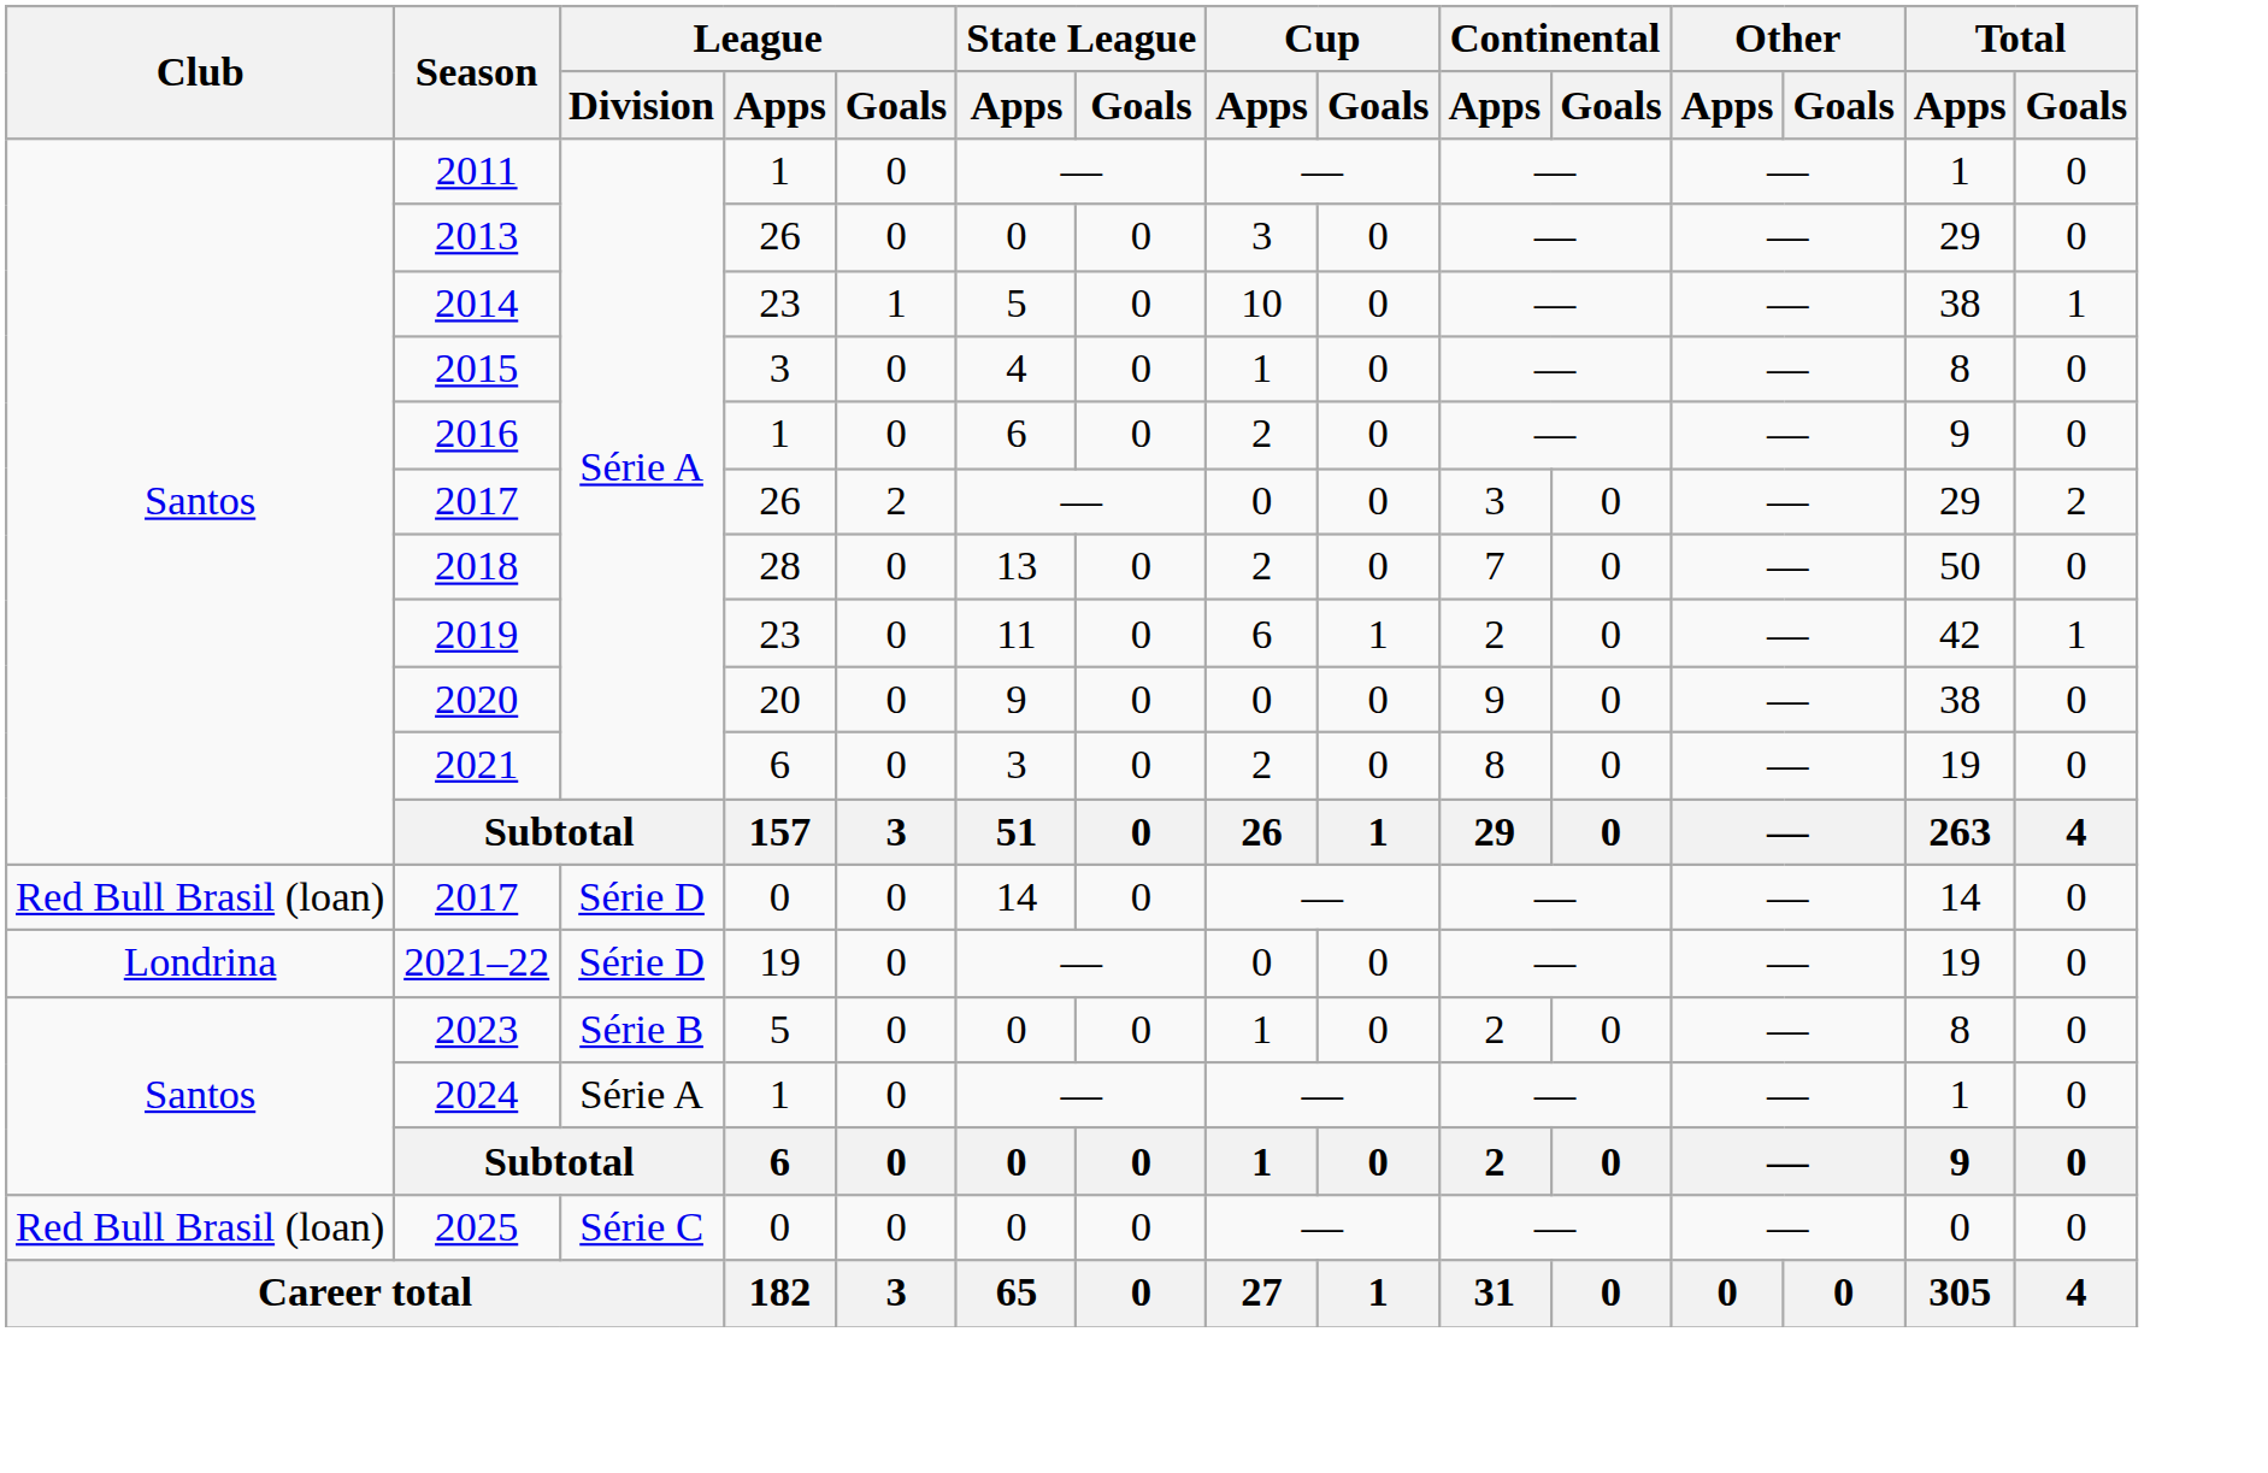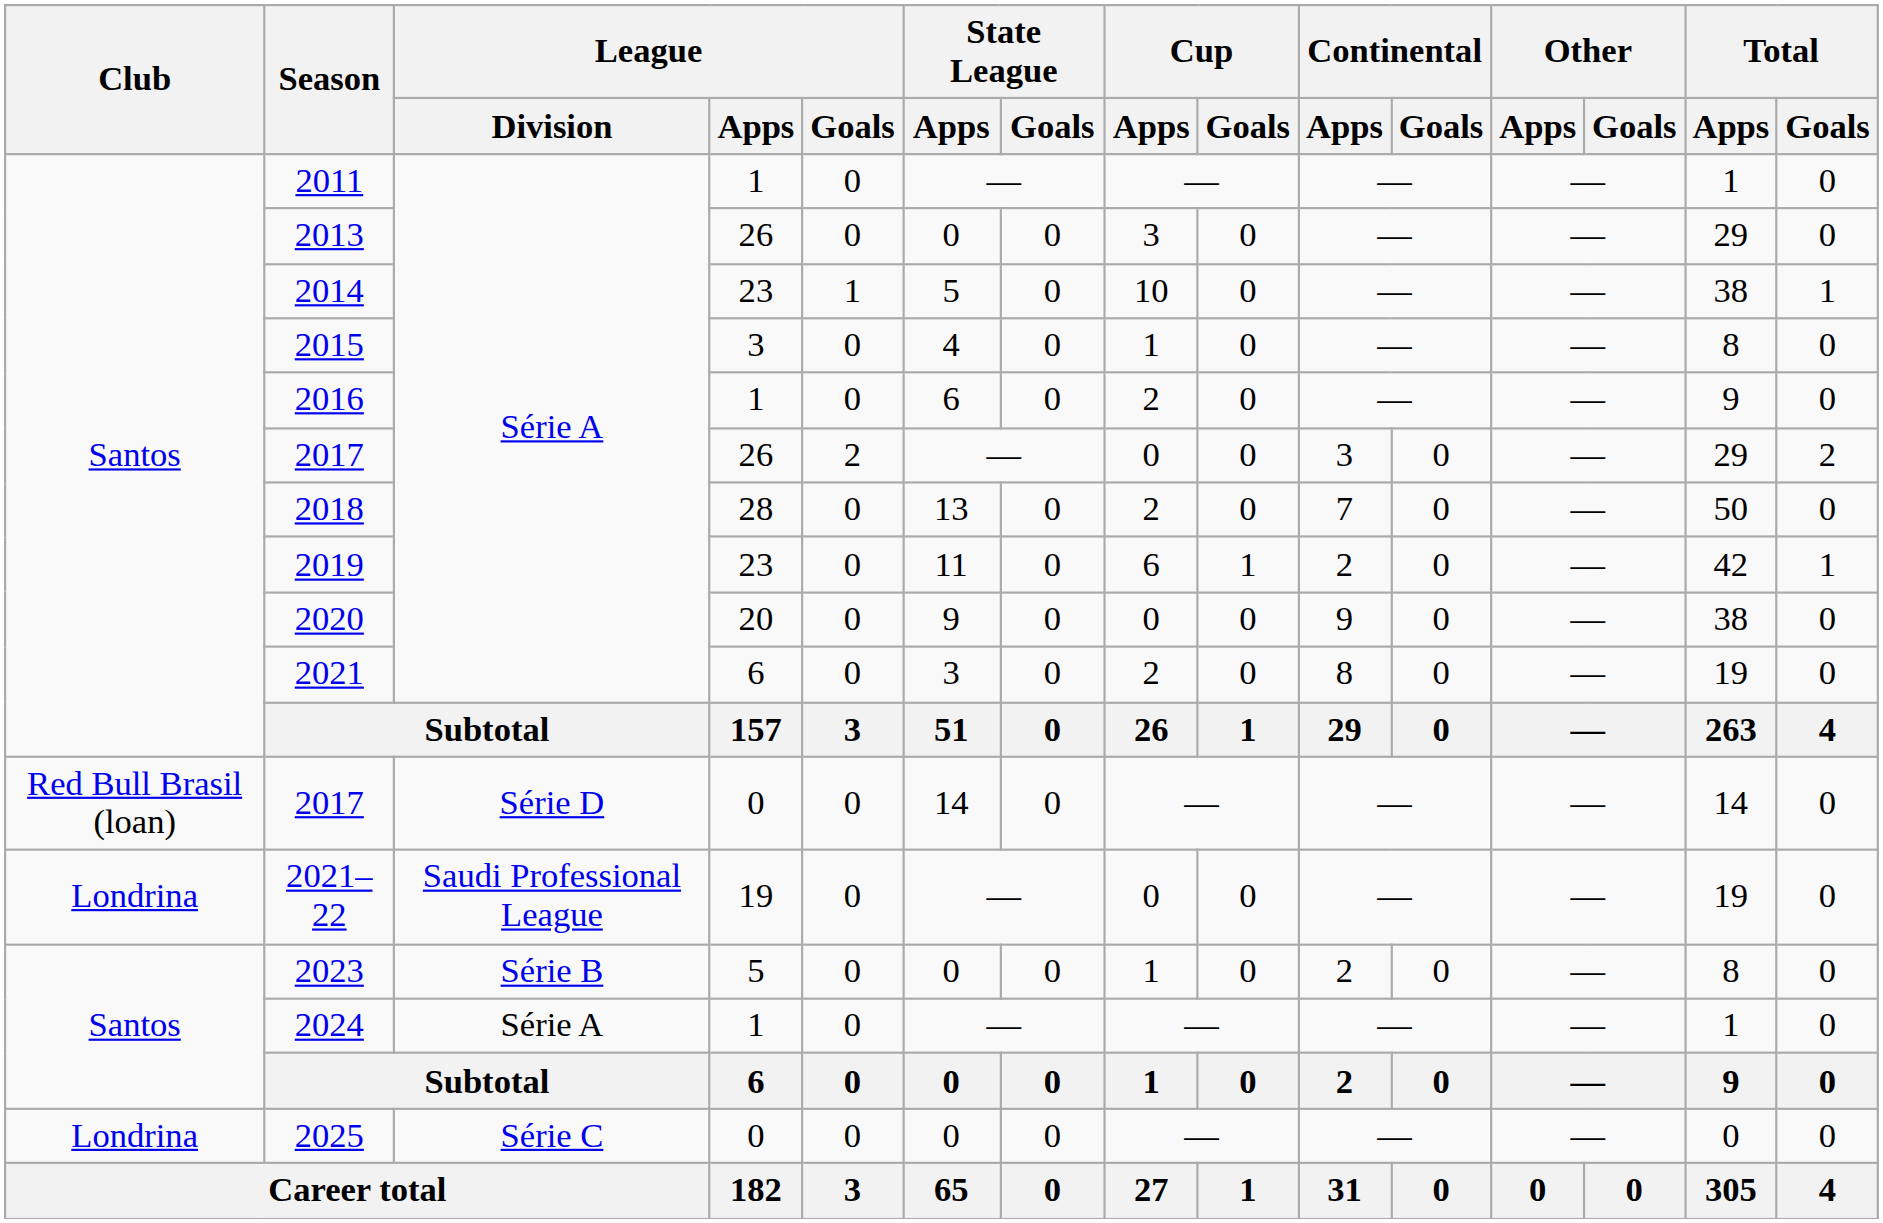 <table class="wikitable" style="text-align: center;">
 <tr>
 <th rowspan="2">Club</th>
 <th rowspan="2">Season</th>
 <th colspan="3">League</th>
 <th colspan="2">State League</th>
 <th colspan="2">Cup</th>
 <th colspan="2">Continental</th>
 <th colspan="2">Other</th>
 <th colspan="2">Total</th>
 </tr>
 <tr>
 <th>Division</th>
 <th>Apps</th>
 <th>Goals</th>
 <th>Apps</th>
 <th>Goals</th>
 <th>Apps</th>
 <th>Goals</th>
 <th>Apps</th>
 <th>Goals</th>
 <th>Apps</th>
 <th>Goals</th>
 <th>Apps</th>
 <th>Goals</th>
 </tr>
 <tr>
 <td rowspan="11" valign="center"><a href='#'>Santos</a></td>
 <td><a href='#'>2011</a></td>
 <td rowspan="10"><a href='#'>Série A</a></td>
 <td>1</td>
 <td>0</td>
 <td colspan="2">—</td>
 <td colspan="2">—</td>
 <td colspan="2">—</td>
 <td colspan="2">—</td>
 <td>1</td>
 <td>0</td>
 </tr>
 <tr>
 <td><a href='#'>2013</a></td>
 <td>26</td>
 <td>0</td>
 <td>0</td>
 <td>0</td>
 <td>3</td>
 <td>0</td>
 <td colspan="2">—</td>
 <td colspan="2">—</td>
 <td>29</td>
 <td>0</td>
 </tr>
 <tr>
 <td><a href='#'>2014</a></td>
 <td>23</td>
 <td>1</td>
 <td>5</td>
 <td>0</td>
 <td>10</td>
 <td>0</td>
 <td colspan="2">—</td>
 <td colspan="2">—</td>
 <td>38</td>
 <td>1</td>
 </tr>
 <tr>
 <td><a href='#'>2015</a></td>
 <td>3</td>
 <td>0</td>
 <td>4</td>
 <td>0</td>
 <td>1</td>
 <td>0</td>
 <td colspan="2">—</td>
 <td colspan="2">—</td>
 <td>8</td>
 <td>0</td>
 </tr>
 <tr>
 <td><a href='#'>2016</a></td>
 <td>1</td>
 <td>0</td>
 <td>6</td>
 <td>0</td>
 <td>2</td>
 <td>0</td>
 <td colspan="2">—</td>
 <td colspan="2">—</td>
 <td>9</td>
 <td>0</td>
 </tr>
 <tr>
 <td><a href='#'>2017</a></td>
 <td>26</td>
 <td>2</td>
 <td colspan="2">—</td>
 <td>0</td>
 <td>0</td>
 <td>3</td>
 <td>0</td>
 <td colspan="2">—</td>
 <td>29</td>
 <td>2</td>
 </tr>
 <tr>
 <td><a href='#'>2018</a></td>
 <td>28</td>
 <td>0</td>
 <td>13</td>
 <td>0</td>
 <td>2</td>
 <td>0</td>
 <td>7</td>
 <td>0</td>
 <td colspan="2">—</td>
 <td>50</td>
 <td>0</td>
 </tr>
 <tr>
 <td><a href='#'>2019</a></td>
 <td>23</td>
 <td>0</td>
 <td>11</td>
 <td>0</td>
 <td>6</td>
 <td>1</td>
 <td>2</td>
 <td>0</td>
 <td colspan="2">—</td>
 <td>42</td>
 <td>1</td>
 </tr>
 <tr>
 <td><a href='#'>2020</a></td>
 <td>20</td>
 <td>0</td>
 <td>9</td>
 <td>0</td>
 <td>0</td>
 <td>0</td>
 <td>9</td>
 <td>0</td>
 <td colspan="2">—</td>
 <td>38</td>
 <td>0</td>
 </tr>
 <tr>
 <td><a href='#'>2021</a></td>
 <td>6</td>
 <td>0</td>
 <td>3</td>
 <td>0</td>
 <td>2</td>
 <td>0</td>
 <td>8</td>
 <td>0</td>
 <td colspan="2">—</td>
 <td>19</td>
 <td>0</td>
 </tr>
 <tr>
 <th colspan="2">Subtotal</th>
 <th>157</th>
 <th>3</th>
 <th>51</th>
 <th>0</th>
 <th>26</th>
 <th>1</th>
 <th>29</th>
 <th>0</th>
 <th colspan="2">—</th>
 <th>263</th>
 <th>4</th>
 </tr>
 <tr>
 <td valign="center"><a href='#'>Red Bull Brasil</a> (loan)</td>
 <td><a href='#'>2017</a></td>
 <td><a href='#'>Série D</a></td>
 <td>0</td>
 <td>0</td>
 <td>14</td>
 <td>0</td>
 <td colspan="2">—</td>
 <td colspan="2">—</td>
 <td colspan="2">—</td>
 <td>14</td>
 <td>0</td>
 </tr>
 <tr>
 <td valign="center"><a href='#'>Londrina</a></td>
 <td><a href='#'>2021–22</a></td>
-<td><a href='#'>Série D</a></td>
+<td><a href='#'>Saudi Professional League</a></td>
 <td>19</td>
 <td>0</td>
 <td colspan="2">—</td>
 <td>0</td>
 <td>0</td>
 <td colspan="2">—</td>
 <td colspan="2">—</td>
 <td>19</td>
 <td>0</td>
 </tr>
 <tr>
 <td rowspan="3" valign="center"><a href='#'>Santos</a></td>
 <td><a href='#'>2023</a></td>
 <td><a href='#'>Série B</a></td>
 <td>5</td>
 <td>0</td>
 <td>0</td>
 <td>0</td>
 <td>1</td>
 <td>0</td>
 <td>2</td>
 <td>0</td>
 <td colspan="2">—</td>
 <td>8</td>
 <td>0</td>
 </tr>
 <tr>
 <td><a href='#'>2024</a></td>
 <td>Série A</td>
 <td>1</td>
 <td>0</td>
 <td colspan="2">—</td>
 <td colspan="2">—</td>
 <td colspan="2">—</td>
 <td colspan="2">—</td>
 <td>1</td>
 <td>0</td>
 </tr>
 <tr>
 <th colspan="2">Subtotal</th>
 <th>6</th>
 <th>0</th>
 <th>0</th>
 <th>0</th>
 <th>1</th>
 <th>0</th>
 <th>2</th>
 <th>0</th>
 <th colspan="2">—</th>
 <th>9</th>
 <th>0</th>
 </tr>
 <tr>
-<td valign="center"><a href='#'>Red Bull Brasil</a> (loan)</td>
+<td valign="center"><a href='#'>Londrina</a></td>
 <td><a href='#'>2025</a></td>
 <td><a href='#'>Série C</a></td>
 <td>0</td>
 <td>0</td>
 <td>0</td>
 <td>0</td>
 <td colspan="2">—</td>
 <td colspan="2">—</td>
 <td colspan="2">—</td>
 <td>0</td>
 <td>0</td>
 </tr>
 <tr>
 <th colspan="3"><strong>Career total</strong></th>
 <th>182</th>
 <th>3</th>
 <th>65</th>
 <th>0</th>
 <th>27</th>
 <th>1</th>
 <th>31</th>
 <th>0</th>
 <th>0</th>
 <th>0</th>
 <th>305</th>
 <th>4</th>
 </tr>
 </table>
